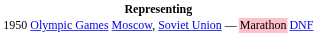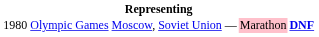 <table>
 <tr>
 <th colspan="6">Representing </th>
 </tr>
 <tr>
-<td>1950</td>
+<td>1980</td>
 <td><a href='#'>Olympic Games</a></td>
 <td><a href='#'>Moscow</a>, <a href='#'>Soviet Union</a></td>
 <td>—</td>
 <td style="background: pink;">Marathon</td>
-<td><a href='#'>DNF</a></td>
+<td><strong><a href='#'>DNF</a></strong></td>
 </tr>
 </table>
